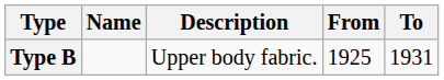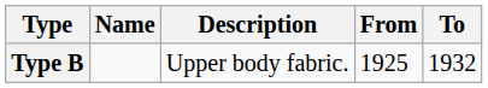 <table class="wikitable plainrowheaders">
 <tr>
 <th>Type</th>
 <th>Name</th>
 <th>Description</th>
 <th>From</th>
 <th>To</th>
 </tr>
 <tr>
 <th scope="row">Type B</th>
 <td></td>
 <td>Upper body fabric.</td>
 <td>1925</td>
-<td>1931</td>
+<td>1932</td>
 </tr>
 </table>
